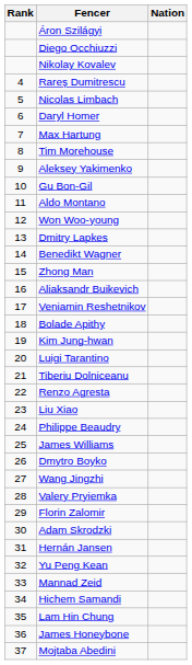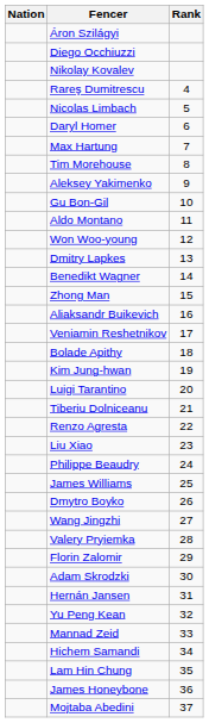 <table class="wikitable sortable" style="text-align: center;">
 <tr>
+<th>Nation</th>
+<th>Fencer</th>
 <th>Rank</th>
-<th>Fencer</th>
-<th>Nation</th>
 </tr>
 <tr>
+<td align=left></td>
+<td align=left><a href='#'>Áron Szilágyi</a></td>
 <td></td>
-<td align=left><a href='#'>Áron Szilágyi</a></td>
-<td align=left></td>
 </tr>
 <tr>
+<td align=left></td>
+<td align=left><a href='#'>Diego Occhiuzzi</a></td>
 <td></td>
-<td align=left><a href='#'>Diego Occhiuzzi</a></td>
-<td align=left></td>
 </tr>
 <tr>
+<td align=left></td>
+<td align=left><a href='#'>Nikolay Kovalev</a></td>
 <td></td>
-<td align=left><a href='#'>Nikolay Kovalev</a></td>
-<td align=left></td>
 </tr>
 <tr>
+<td align=left></td>
+<td align=left><a href='#'>Rareş Dumitrescu</a></td>
 <td>4</td>
-<td align=left><a href='#'>Rareş Dumitrescu</a></td>
-<td align=left></td>
 </tr>
 <tr>
+<td align=left></td>
+<td align=left><a href='#'>Nicolas Limbach</a></td>
 <td>5</td>
-<td align=left><a href='#'>Nicolas Limbach</a></td>
-<td align=left></td>
 </tr>
 <tr>
+<td align=left></td>
+<td align=left><a href='#'>Daryl Homer</a></td>
 <td>6</td>
-<td align=left><a href='#'>Daryl Homer</a></td>
-<td align=left></td>
 </tr>
 <tr>
+<td align=left></td>
+<td align=left><a href='#'>Max Hartung</a></td>
 <td>7</td>
-<td align=left><a href='#'>Max Hartung</a></td>
-<td align=left></td>
 </tr>
 <tr>
+<td align=left></td>
+<td align=left><a href='#'>Tim Morehouse</a></td>
 <td>8</td>
-<td align=left><a href='#'>Tim Morehouse</a></td>
-<td align=left></td>
 </tr>
 <tr>
+<td align=left></td>
+<td align=left><a href='#'>Aleksey Yakimenko</a></td>
 <td>9</td>
-<td align=left><a href='#'>Aleksey Yakimenko</a></td>
-<td align=left></td>
 </tr>
 <tr>
+<td align=left></td>
+<td align=left><a href='#'>Gu Bon-Gil</a></td>
 <td>10</td>
-<td align=left><a href='#'>Gu Bon-Gil</a></td>
-<td align=left></td>
 </tr>
 <tr>
+<td align=left></td>
+<td align=left><a href='#'>Aldo Montano</a></td>
 <td>11</td>
-<td align=left><a href='#'>Aldo Montano</a></td>
-<td align=left></td>
 </tr>
 <tr>
+<td align=left></td>
+<td align=left><a href='#'>Won Woo-young</a></td>
 <td>12</td>
-<td align=left><a href='#'>Won Woo-young</a></td>
-<td align=left></td>
 </tr>
 <tr>
+<td align=left></td>
+<td align=left><a href='#'>Dmitry Lapkes</a></td>
 <td>13</td>
-<td align=left><a href='#'>Dmitry Lapkes</a></td>
-<td align=left></td>
 </tr>
 <tr>
+<td align=left></td>
+<td align=left><a href='#'>Benedikt Wagner</a></td>
 <td>14</td>
-<td align=left><a href='#'>Benedikt Wagner</a></td>
-<td align=left></td>
 </tr>
 <tr>
+<td align=left></td>
+<td align=left><a href='#'>Zhong Man</a></td>
 <td>15</td>
-<td align=left><a href='#'>Zhong Man</a></td>
-<td align=left></td>
 </tr>
 <tr>
+<td align=left></td>
+<td align=left><a href='#'>Aliaksandr Buikevich</a></td>
 <td>16</td>
-<td align=left><a href='#'>Aliaksandr Buikevich</a></td>
-<td align=left></td>
 </tr>
 <tr>
+<td align=left></td>
+<td align=left><a href='#'>Veniamin Reshetnikov</a></td>
 <td>17</td>
-<td align=left><a href='#'>Veniamin Reshetnikov</a></td>
-<td align=left></td>
 </tr>
 <tr>
+<td align=left></td>
+<td align=left><a href='#'>Bolade Apithy</a></td>
 <td>18</td>
-<td align=left><a href='#'>Bolade Apithy</a></td>
-<td align=left></td>
 </tr>
 <tr>
+<td align=left></td>
+<td align=left><a href='#'>Kim Jung-hwan</a></td>
 <td>19</td>
-<td align=left><a href='#'>Kim Jung-hwan</a></td>
-<td align=left></td>
 </tr>
 <tr>
+<td align=left></td>
+<td align=left><a href='#'>Luigi Tarantino</a></td>
 <td>20</td>
-<td align=left><a href='#'>Luigi Tarantino</a></td>
-<td align=left></td>
 </tr>
 <tr>
+<td align=left></td>
+<td align=left><a href='#'>Tiberiu Dolniceanu</a></td>
 <td>21</td>
-<td align=left><a href='#'>Tiberiu Dolniceanu</a></td>
-<td align=left></td>
 </tr>
 <tr>
+<td align=left></td>
+<td align=left><a href='#'>Renzo Agresta</a></td>
 <td>22</td>
-<td align=left><a href='#'>Renzo Agresta</a></td>
-<td align=left></td>
 </tr>
 <tr>
+<td align=left></td>
+<td align=left><a href='#'>Liu Xiao</a></td>
 <td>23</td>
-<td align=left><a href='#'>Liu Xiao</a></td>
-<td align=left></td>
 </tr>
 <tr>
+<td align=left></td>
+<td align=left><a href='#'>Philippe Beaudry</a></td>
 <td>24</td>
-<td align=left><a href='#'>Philippe Beaudry</a></td>
-<td align=left></td>
 </tr>
 <tr>
+<td align=left></td>
+<td align=left><a href='#'>James Williams</a></td>
 <td>25</td>
-<td align=left><a href='#'>James Williams</a></td>
-<td align=left></td>
 </tr>
 <tr>
+<td align=left></td>
+<td align=left><a href='#'>Dmytro Boyko</a></td>
 <td>26</td>
-<td align=left><a href='#'>Dmytro Boyko</a></td>
-<td align=left></td>
 </tr>
 <tr>
+<td align=left></td>
+<td align=left><a href='#'>Wang Jingzhi</a></td>
 <td>27</td>
-<td align=left><a href='#'>Wang Jingzhi</a></td>
-<td align=left></td>
 </tr>
 <tr>
+<td align=left></td>
+<td align=left><a href='#'>Valery Pryiemka</a></td>
 <td>28</td>
-<td align=left><a href='#'>Valery Pryiemka</a></td>
-<td align=left></td>
 </tr>
 <tr>
+<td align=left></td>
+<td align=left><a href='#'>Florin Zalomir</a></td>
 <td>29</td>
-<td align=left><a href='#'>Florin Zalomir</a></td>
-<td align=left></td>
 </tr>
 <tr>
+<td align=left></td>
+<td align=left><a href='#'>Adam Skrodzki</a></td>
 <td>30</td>
-<td align=left><a href='#'>Adam Skrodzki</a></td>
-<td align=left></td>
 </tr>
 <tr>
+<td align=left></td>
+<td align=left><a href='#'>Hernán Jansen</a></td>
 <td>31</td>
-<td align=left><a href='#'>Hernán Jansen</a></td>
-<td align=left></td>
 </tr>
 <tr>
+<td align=left></td>
+<td align=left><a href='#'>Yu Peng Kean</a></td>
 <td>32</td>
-<td align=left><a href='#'>Yu Peng Kean</a></td>
-<td align=left></td>
 </tr>
 <tr>
+<td align=left></td>
+<td align=left><a href='#'>Mannad Zeid</a></td>
 <td>33</td>
-<td align=left><a href='#'>Mannad Zeid</a></td>
-<td align=left></td>
 </tr>
 <tr>
+<td align=left></td>
+<td align=left><a href='#'>Hichem Samandi</a></td>
 <td>34</td>
-<td align=left><a href='#'>Hichem Samandi</a></td>
-<td align=left></td>
 </tr>
 <tr>
+<td align=left></td>
+<td align=left><a href='#'>Lam Hin Chung</a></td>
 <td>35</td>
-<td align=left><a href='#'>Lam Hin Chung</a></td>
-<td align=left></td>
 </tr>
 <tr>
+<td align=left></td>
+<td align=left><a href='#'>James Honeybone</a></td>
 <td>36</td>
-<td align=left><a href='#'>James Honeybone</a></td>
-<td align=left></td>
 </tr>
 <tr>
+<td align=left></td>
+<td align=left><a href='#'>Mojtaba Abedini</a></td>
 <td>37</td>
-<td align=left><a href='#'>Mojtaba Abedini</a></td>
-<td align=left></td>
 </tr>
 </table>
